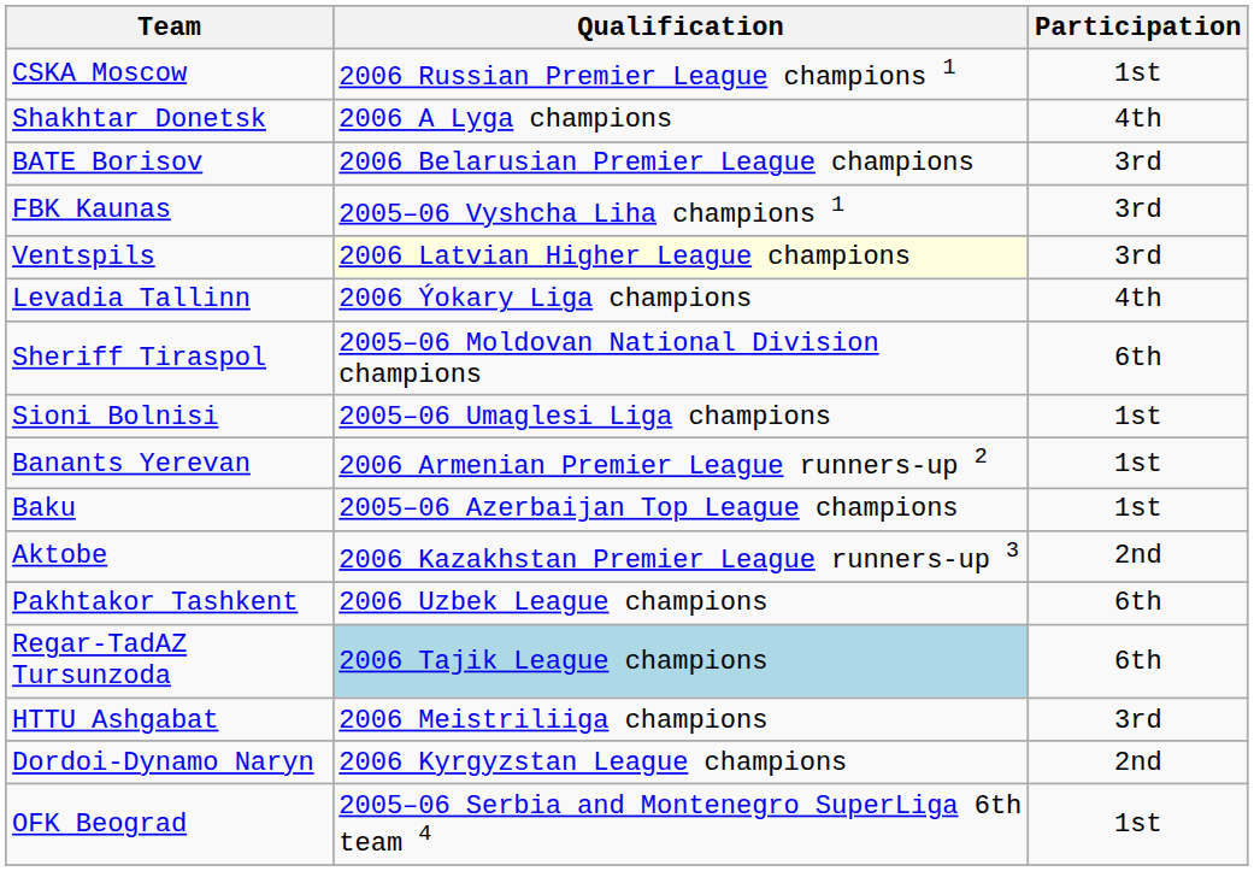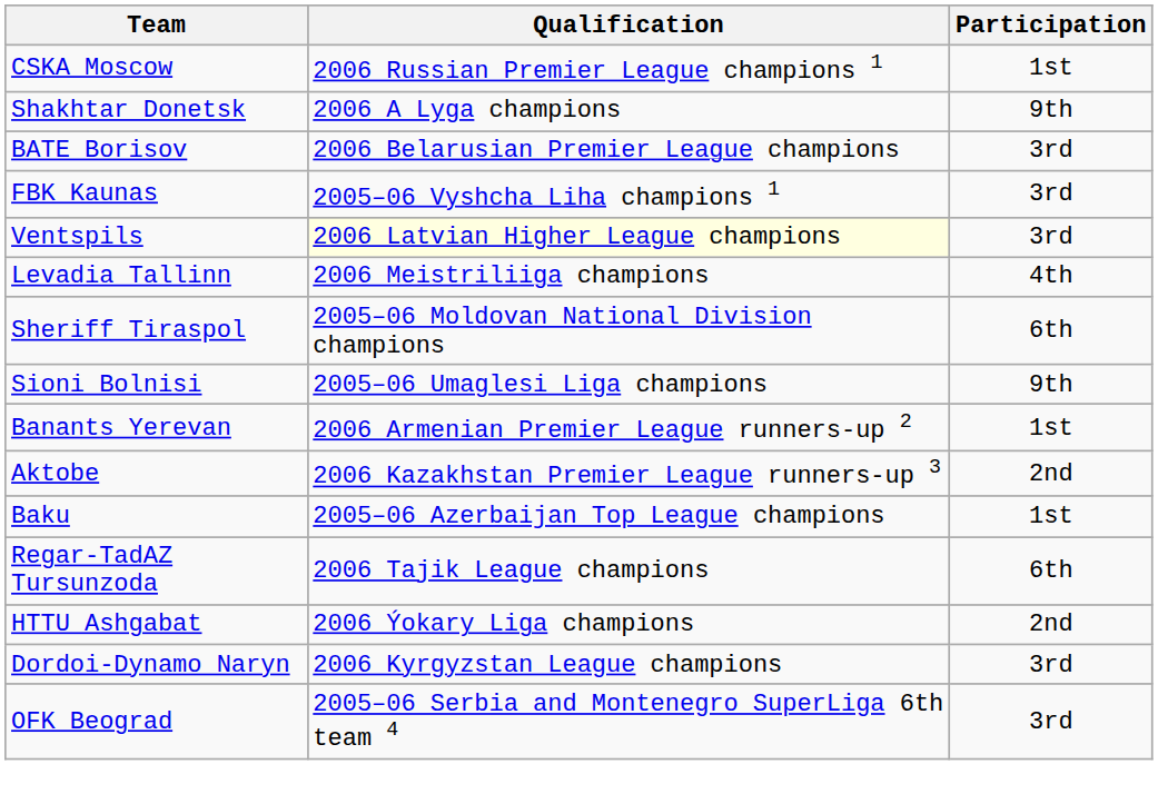 <table class="wikitable">
 <tr>
 <th>Team</th>
 <th>Qualification</th>
 <th>Participation</th>
 </tr>
 <tr>
 <td> <a href='#'>CSKA Moscow</a></td>
 <td><a href='#'>2006 Russian Premier League</a> champions <sup>1</sup></td>
 <td align=center>1st</td>
 </tr>
 <tr>
 <td> <a href='#'>Shakhtar Donetsk</a></td>
 <td><a href='#'>2006 A Lyga</a> champions</td>
-<td align=center>4th</td>
+<td align=center>9th</td>
 </tr>
 <tr>
 <td> <a href='#'>BATE Borisov</a></td>
 <td><a href='#'>2006 Belarusian Premier League</a> champions</td>
 <td align=center>3rd</td>
 </tr>
 <tr>
 <td> <a href='#'>FBK Kaunas</a></td>
 <td><a href='#'>2005–06 Vyshcha Liha</a> champions <sup>1</sup></td>
 <td align=center>3rd</td>
 </tr>
 <tr>
 <td> <a href='#'>Ventspils</a></td>
 <td style="background: lightyellow;"><a href='#'>2006 Latvian Higher League</a> champions</td>
 <td align=center>3rd</td>
 </tr>
 <tr>
 <td> <a href='#'>Levadia Tallinn</a></td>
-<td><a href='#'>2006 Ýokary Liga</a> champions</td>
+<td><a href='#'>2006 Meistriliiga</a> champions</td>
 <td align=center>4th</td>
 </tr>
 <tr>
 <td> <a href='#'>Sheriff Tiraspol</a></td>
 <td><a href='#'>2005–06 Moldovan National Division</a> champions</td>
 <td align=center>6th</td>
 </tr>
 <tr>
 <td> <a href='#'>Sioni Bolnisi</a></td>
 <td><a href='#'>2005–06 Umaglesi Liga</a> champions</td>
-<td align=center>1st</td>
+<td align=center>9th</td>
 </tr>
 <tr>
 <td> <a href='#'>Banants Yerevan</a></td>
 <td><a href='#'>2006 Armenian Premier League</a> runners-up <sup>2</sup></td>
-<td align=center>1st</td>
-</tr>
-<tr>
-<td> <a href='#'>Baku</a></td>
-<td><a href='#'>2005–06 Azerbaijan Top League</a> champions</td>
 <td align=center>1st</td>
 </tr>
 <tr>
 <td> <a href='#'>Aktobe</a></td>
 <td><a href='#'>2006 Kazakhstan Premier League</a> runners-up <sup>3</sup></td>
 <td align=center>2nd</td>
 </tr>
 <tr>
-<td> <a href='#'>Pakhtakor Tashkent</a></td>
-<td><a href='#'>2006 Uzbek League</a> champions</td>
-<td align=center>6th</td>
+<td> <a href='#'>Baku</a></td>
+<td><a href='#'>2005–06 Azerbaijan Top League</a> champions</td>
+<td align=center>1st</td>
 </tr>
 <tr>
 <td> <a href='#'>Regar-TadAZ Tursunzoda</a></td>
-<td style="background: lightblue;"><a href='#'>2006 Tajik League</a> champions</td>
+<td><a href='#'>2006 Tajik League</a> champions</td>
 <td align=center>6th</td>
 </tr>
 <tr>
 <td> <a href='#'>HTTU Ashgabat</a></td>
-<td><a href='#'>2006 Meistriliiga</a> champions</td>
-<td align=center>3rd</td>
+<td><a href='#'>2006 Ýokary Liga</a> champions</td>
+<td align=center>2nd</td>
 </tr>
 <tr>
 <td> <a href='#'>Dordoi-Dynamo Naryn</a></td>
 <td><a href='#'>2006 Kyrgyzstan League</a> champions</td>
-<td align=center>2nd</td>
+<td align=center>3rd</td>
 </tr>
 <tr>
 <td> <a href='#'>OFK Beograd</a></td>
 <td><a href='#'>2005–06 Serbia and Montenegro SuperLiga</a> 6th team <sup>4</sup></td>
-<td align=center>1st</td>
+<td align=center>3rd</td>
 </tr>
 </table>
